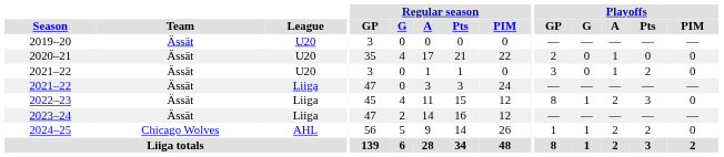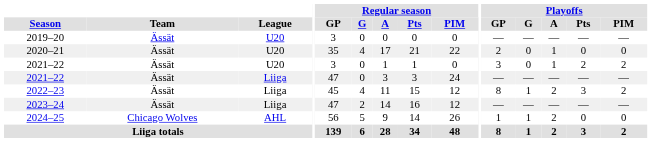 <table border="0" cellpadding="1" cellspacing="0" style="text-align:center; width:60em">
 <tr bgcolor="#e0e0e0">
 <th colspan="3" bgcolor="#ffffff"></th>
 <th rowspan="100" bgcolor="#ffffff"></th>
 <th colspan="5"><a href='#'>Regular season</a></th>
 <th rowspan="100" bgcolor="#ffffff"></th>
 <th colspan="5"><a href='#'>Playoffs</a></th>
 </tr>
 <tr bgcolor="#e0e0e0">
 <th><a href='#'>Season</a></th>
 <th>Team</th>
 <th>League</th>
 <th>GP</th>
 <th><a href='#'>G</a></th>
 <th><a href='#'>A</a></th>
 <th><a href='#'>Pts</a></th>
 <th><a href='#'>PIM</a></th>
 <th>GP</th>
 <th>G</th>
 <th>A</th>
 <th>Pts</th>
 <th>PIM</th>
 </tr>
 <tr>
 <td>2019–20</td>
 <td><a href='#'>Ässät</a></td>
 <td><a href='#'>U20</a></td>
 <td>3</td>
 <td>0</td>
 <td>0</td>
 <td>0</td>
 <td>0</td>
 <td>—</td>
 <td>—</td>
 <td>—</td>
 <td>—</td>
 <td>—</td>
 </tr>
 <tr bgcolor="#f0f0f0">
 <td>2020–21</td>
 <td>Ässät</td>
 <td>U20</td>
 <td>35</td>
 <td>4</td>
 <td>17</td>
 <td>21</td>
 <td>22</td>
 <td>2</td>
 <td>0</td>
 <td>1</td>
 <td>0</td>
 <td>0</td>
 </tr>
 <tr>
 <td>2021–22</td>
 <td>Ässät</td>
 <td>U20</td>
 <td>3</td>
 <td>0</td>
 <td>1</td>
 <td>1</td>
 <td>0</td>
 <td>3</td>
 <td>0</td>
 <td>1</td>
 <td>2</td>
-<td>0</td>
+<td>2</td>
 </tr>
 <tr bgcolor="#f0f0f0">
 <td><a href='#'>2021–22</a></td>
 <td>Ässät</td>
 <td><a href='#'>Liiga</a></td>
 <td>47</td>
 <td>0</td>
 <td>3</td>
 <td>3</td>
 <td>24</td>
 <td>—</td>
 <td>—</td>
 <td>—</td>
 <td>—</td>
 <td>—</td>
 </tr>
 <tr>
 <td><a href='#'>2022–23</a></td>
 <td>Ässät</td>
 <td>Liiga</td>
 <td>45</td>
 <td>4</td>
 <td>11</td>
 <td>15</td>
 <td>12</td>
 <td>8</td>
 <td>1</td>
 <td>2</td>
 <td>3</td>
-<td>0</td>
+<td>2</td>
 </tr>
 <tr bgcolor="#f0f0f0">
 <td><a href='#'>2023–24</a></td>
 <td>Ässät</td>
 <td>Liiga</td>
 <td>47</td>
 <td>2</td>
 <td>14</td>
 <td>16</td>
 <td>12</td>
 <td>—</td>
 <td>—</td>
 <td>—</td>
 <td>—</td>
 <td>—</td>
 </tr>
 <tr>
 <td><a href='#'>2024–25</a></td>
 <td><a href='#'>Chicago Wolves</a></td>
 <td><a href='#'>AHL</a></td>
 <td>56</td>
 <td>5</td>
 <td>9</td>
 <td>14</td>
 <td>26</td>
 <td>1</td>
 <td>1</td>
 <td>2</td>
-<td>2</td>
+<td>0</td>
 <td>0</td>
 </tr>
 <tr bgcolor="#e0e0e0">
 <th colspan="3">Liiga totals</th>
 <th>139</th>
 <th>6</th>
 <th>28</th>
 <th>34</th>
 <th>48</th>
 <th>8</th>
 <th>1</th>
 <th>2</th>
 <th>3</th>
 <th>2</th>
 </tr>
 </table>
